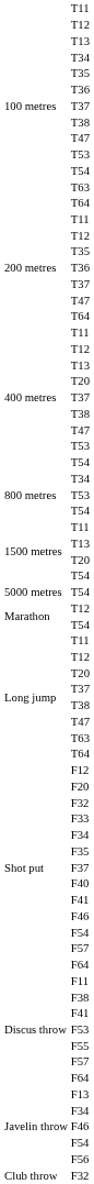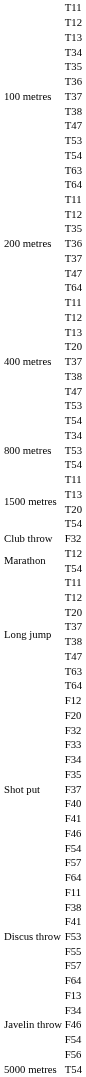 <table>
 <tr>
 <td rowspan="14">100 metres<br></td>
 <td>T11</td>
 <td></td>
 <td></td>
 <td></td>
 </tr>
 <tr>
 <td>T12</td>
 <td></td>
 <td></td>
 <td></td>
 </tr>
 <tr>
 <td>T13</td>
 <td></td>
 <td></td>
 <td></td>
 </tr>
 <tr>
 <td>T34</td>
 <td></td>
 <td></td>
 <td></td>
 </tr>
 <tr>
 <td>T35</td>
 <td></td>
 <td></td>
 <td></td>
 </tr>
 <tr>
 <td>T36</td>
 <td></td>
 <td></td>
 <td></td>
 </tr>
 <tr>
 <td>T37</td>
 <td></td>
 <td></td>
 <td></td>
 </tr>
 <tr>
 <td>T38</td>
 <td></td>
 <td></td>
 <td></td>
 </tr>
 <tr>
 <td>T47</td>
 <td></td>
 <td></td>
 <td></td>
 </tr>
 <tr>
 <td>T53</td>
 <td></td>
 <td></td>
 <td></td>
 </tr>
 <tr>
 <td>T54</td>
 <td></td>
 <td></td>
 <td></td>
 </tr>
 <tr>
 <td rowspan=2>T63</td>
 <td rowspan=2></td>
 <td rowspan=2></td>
 <td></td>
 </tr>
 <tr>
 <td></td>
 </tr>
 <tr>
 <td>T64</td>
 <td></td>
 <td></td>
 <td></td>
 </tr>
 <tr>
 <td rowspan="7">200 metres<br></td>
 <td>T11</td>
 <td></td>
 <td></td>
 <td></td>
 </tr>
 <tr>
 <td>T12</td>
 <td></td>
 <td></td>
 <td></td>
 </tr>
 <tr>
 <td>T35</td>
 <td></td>
 <td></td>
 <td></td>
 </tr>
 <tr>
 <td>T36</td>
 <td></td>
 <td></td>
 <td></td>
 </tr>
 <tr>
 <td>T37</td>
 <td></td>
 <td></td>
 <td></td>
 </tr>
 <tr>
 <td>T47</td>
 <td></td>
 <td></td>
 <td></td>
 </tr>
 <tr>
 <td>T64</td>
 <td></td>
 <td></td>
 <td></td>
 </tr>
 <tr>
 <td rowspan="9">400 metres<br></td>
 <td>T11</td>
 <td></td>
 <td></td>
 <td></td>
 </tr>
 <tr>
 <td>T12</td>
 <td></td>
 <td></td>
 <td></td>
 </tr>
 <tr>
 <td>T13</td>
 <td></td>
 <td></td>
 <td></td>
 </tr>
 <tr>
 <td>T20</td>
 <td></td>
 <td></td>
 <td></td>
 </tr>
 <tr>
 <td>T37</td>
 <td></td>
 <td></td>
 <td></td>
 </tr>
 <tr>
 <td>T38</td>
 <td></td>
 <td></td>
 <td></td>
 </tr>
 <tr>
 <td>T47</td>
 <td></td>
 <td></td>
 <td></td>
 </tr>
 <tr>
 <td>T53</td>
 <td></td>
 <td></td>
 <td></td>
 </tr>
 <tr>
 <td>T54</td>
 <td></td>
 <td></td>
 <td></td>
 </tr>
 <tr>
 <td rowspan="3">800 metres<br></td>
 <td>T34</td>
 <td></td>
 <td></td>
 <td></td>
 </tr>
 <tr>
 <td>T53</td>
 <td></td>
 <td></td>
 <td></td>
 </tr>
 <tr>
 <td>T54</td>
 <td></td>
 <td></td>
 <td></td>
 </tr>
 <tr>
 <td rowspan="4">1500 metres<br></td>
 <td>T11</td>
 <td></td>
 <td></td>
 <td></td>
 </tr>
 <tr>
 <td>T13</td>
 <td></td>
 <td></td>
 <td></td>
 </tr>
 <tr>
 <td>T20</td>
 <td></td>
 <td></td>
 <td></td>
 </tr>
 <tr>
 <td>T54</td>
 <td></td>
 <td></td>
 <td></td>
 </tr>
 <tr>
-<td rowspan="1">5000 metres<br></td>
-<td>T54</td>
+<td rowspan="1">Club throw<br></td>
+<td>F32</td>
 <td></td>
 <td></td>
 <td></td>
 </tr>
 <tr>
 <td rowspan="2">Marathon<br></td>
 <td>T12</td>
 <td></td>
 <td></td>
 <td></td>
 </tr>
 <tr>
 <td>T54</td>
 <td></td>
 <td></td>
 <td></td>
 </tr>
 <tr>
 <td rowspan="8">Long jump<br></td>
 <td>T11</td>
 <td></td>
 <td></td>
 <td></td>
 </tr>
 <tr>
 <td>T12</td>
 <td></td>
 <td></td>
 <td></td>
 </tr>
 <tr>
 <td>T20</td>
 <td></td>
 <td></td>
 <td></td>
 </tr>
 <tr>
 <td>T37</td>
 <td></td>
 <td></td>
 <td></td>
 </tr>
 <tr>
 <td>T38</td>
 <td></td>
 <td></td>
 <td></td>
 </tr>
 <tr>
 <td>T47</td>
 <td></td>
 <td></td>
 <td></td>
 </tr>
 <tr>
 <td>T63</td>
 <td></td>
 <td></td>
 <td></td>
 </tr>
 <tr>
 <td>T64</td>
 <td></td>
 <td></td>
 <td></td>
 </tr>
 <tr>
 <td rowspan="13">Shot put<br></td>
 <td>F12</td>
 <td></td>
 <td></td>
 <td></td>
 </tr>
 <tr>
 <td>F20</td>
 <td></td>
 <td></td>
 <td></td>
 </tr>
 <tr>
 <td>F32</td>
 <td></td>
 <td></td>
 <td></td>
 </tr>
 <tr>
 <td>F33</td>
 <td></td>
 <td></td>
 <td></td>
 </tr>
 <tr>
 <td>F34</td>
 <td></td>
 <td></td>
 <td></td>
 </tr>
 <tr>
 <td>F35</td>
 <td></td>
 <td></td>
 <td></td>
 </tr>
 <tr>
 <td>F37</td>
 <td></td>
 <td></td>
 <td></td>
 </tr>
 <tr>
 <td>F40</td>
 <td></td>
 <td></td>
 <td></td>
 </tr>
 <tr>
 <td>F41</td>
 <td></td>
 <td></td>
 <td></td>
 </tr>
 <tr>
 <td>F46</td>
 <td></td>
 <td></td>
 <td></td>
 </tr>
 <tr>
 <td>F54</td>
 <td></td>
 <td></td>
 <td></td>
 </tr>
 <tr>
 <td>F57</td>
 <td></td>
 <td></td>
 <td></td>
 </tr>
 <tr>
 <td>F64</td>
 <td></td>
 <td></td>
 <td></td>
 </tr>
 <tr>
 <td rowspan="7">Discus throw<br></td>
 <td>F11</td>
 <td></td>
 <td></td>
 <td></td>
 </tr>
 <tr>
 <td>F38</td>
 <td></td>
 <td></td>
 <td></td>
 </tr>
 <tr>
 <td>F41</td>
 <td></td>
 <td></td>
 <td></td>
 </tr>
 <tr>
 <td>F53</td>
 <td></td>
 <td></td>
 <td></td>
 </tr>
 <tr>
 <td>F55</td>
 <td></td>
 <td></td>
 <td></td>
 </tr>
 <tr>
 <td>F57</td>
 <td></td>
 <td></td>
 <td></td>
 </tr>
 <tr>
 <td>F64</td>
 <td></td>
 <td></td>
 <td></td>
 </tr>
 <tr>
 <td rowspan="5">Javelin throw<br></td>
 <td>F13</td>
 <td></td>
 <td></td>
 <td></td>
 </tr>
 <tr>
 <td>F34</td>
 <td></td>
 <td></td>
 <td></td>
 </tr>
 <tr>
 <td>F46</td>
 <td></td>
 <td></td>
 <td></td>
 </tr>
 <tr>
 <td>F54</td>
 <td></td>
 <td></td>
 <td></td>
 </tr>
 <tr>
 <td>F56</td>
 <td></td>
 <td></td>
 <td></td>
 </tr>
 <tr>
-<td rowspan="1">Club throw<br></td>
-<td>F32</td>
+<td rowspan="1">5000 metres<br></td>
+<td>T54</td>
 <td></td>
 <td></td>
 <td></td>
 </tr>
 </table>
